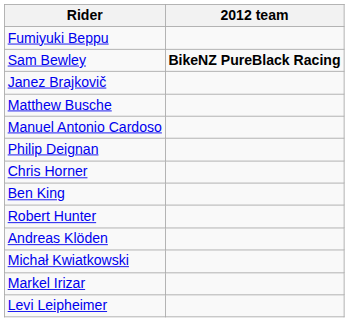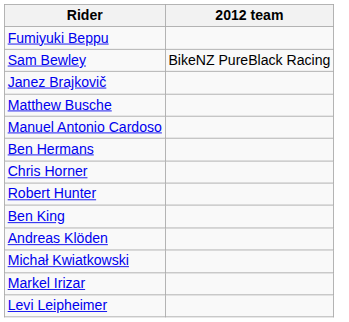 <table class="wikitable">
 <tr>
 <th>Rider</th>
 <th>2012 team</th>
 </tr>
 <tr>
 <td><a href='#'>Fumiyuki Beppu</a></td>
 <td></td>
 </tr>
 <tr>
 <td><a href='#'>Sam Bewley</a></td>
-<td><strong>BikeNZ PureBlack Racing</strong></td>
+<td>BikeNZ PureBlack Racing</td>
 </tr>
 <tr>
 <td><a href='#'>Janez Brajkovič</a></td>
 <td></td>
 </tr>
 <tr>
 <td><a href='#'>Matthew Busche</a></td>
 <td></td>
 </tr>
 <tr>
 <td><a href='#'>Manuel Antonio Cardoso</a></td>
 <td></td>
 </tr>
 <tr>
-<td><a href='#'>Philip Deignan</a></td>
+<td><a href='#'>Ben Hermans</a></td>
 <td></td>
 </tr>
 <tr>
 <td><a href='#'>Chris Horner</a></td>
 <td></td>
 </tr>
 <tr>
-<td><a href='#'>Ben King</a></td>
+<td><a href='#'>Robert Hunter</a></td>
 <td></td>
 </tr>
 <tr>
-<td><a href='#'>Robert Hunter</a></td>
+<td><a href='#'>Ben King</a></td>
 <td></td>
 </tr>
 <tr>
 <td><a href='#'>Andreas Klöden</a></td>
 <td></td>
 </tr>
 <tr>
 <td><a href='#'>Michał Kwiatkowski</a></td>
 <td></td>
 </tr>
 <tr>
 <td><a href='#'>Markel Irizar</a></td>
 <td></td>
 </tr>
 <tr>
 <td><a href='#'>Levi Leipheimer</a></td>
 <td></td>
 </tr>
 </table>
